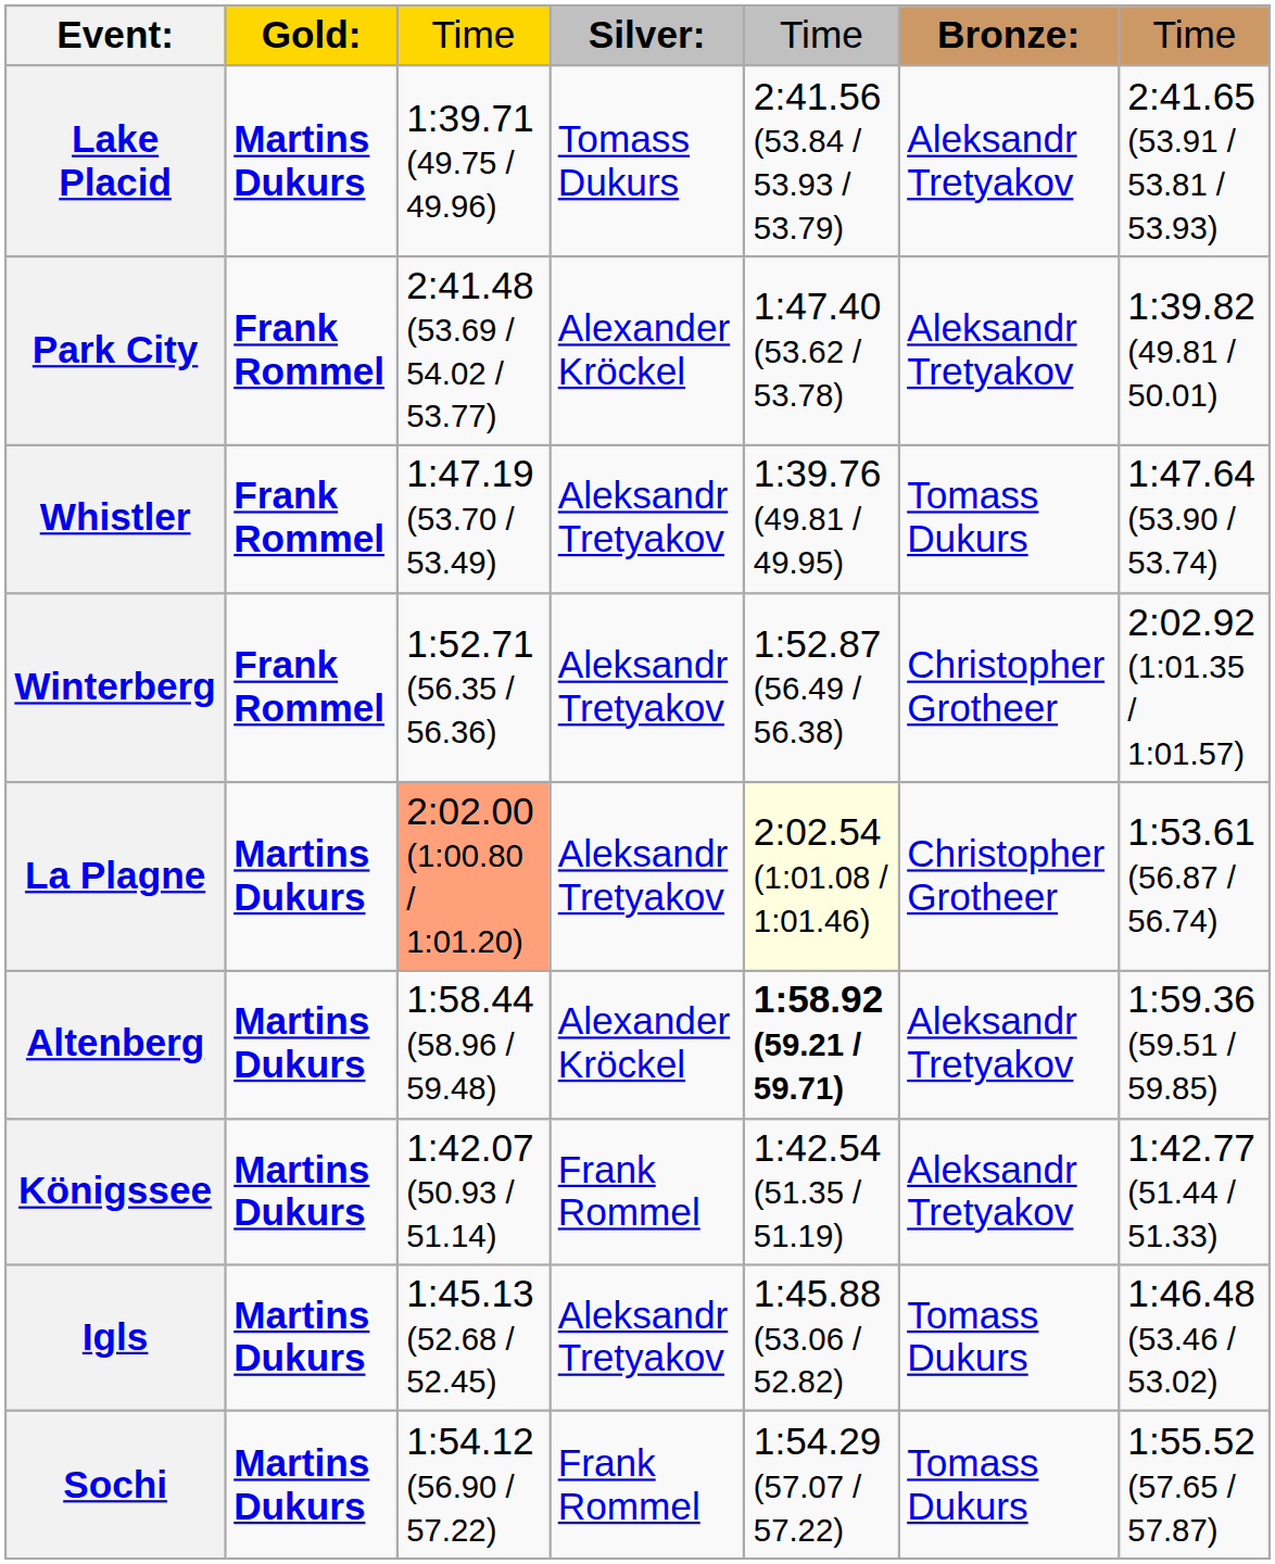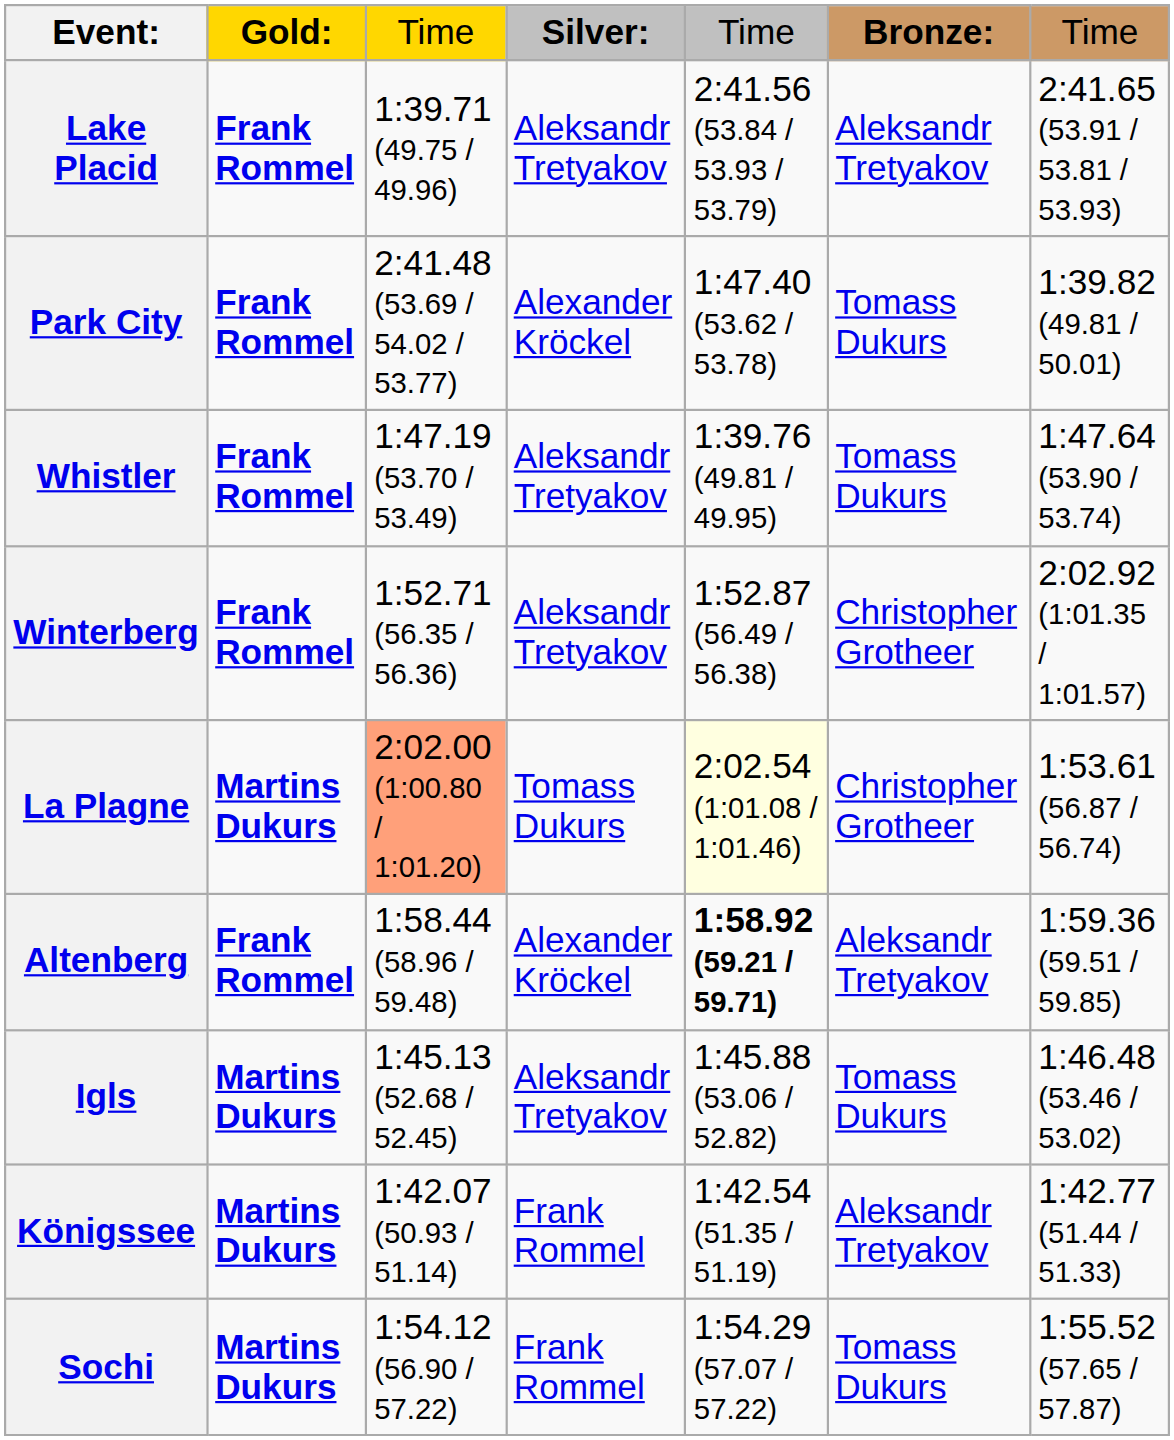 <table class="wikitable plainrowheaders" width=85%>
 <tr>
 <th scope="col"><strong>Event:</strong></th>
 <td !scope="col" align="center" bgcolor="gold"><strong>Gold:</strong></td>
 <td !scope="col" align="center" bgcolor="gold">Time</td>
 <td !scope="col" align="center" bgcolor="silver"><strong>Silver:</strong></td>
 <td !scope="col" align="center" bgcolor="silver">Time</td>
 <td !scope="col" align="center" bgcolor="CC9966"><strong>Bronze:</strong></td>
 <td !scope="col" align="center" bgcolor="CC9966">Time</td>
 </tr>
 <tr>
 <th scope="row"><a href='#'>Lake Placid</a></th>
-<td><strong><a href='#'>Martins Dukurs</a></strong><br><small></small></td>
+<td><strong><a href='#'>Frank Rommel</a></strong><br><small></small></td>
 <td>1:39.71<br><small>(49.75 / 49.96)</small></td>
-<td><a href='#'>Tomass Dukurs</a><br><small></small></td>
+<td><a href='#'>Aleksandr Tretyakov</a><br><small></small></td>
 <td>2:41.56<br><small>(53.84 / 53.93 / 53.79)</small></td>
 <td><a href='#'>Aleksandr Tretyakov</a><br><small></small></td>
 <td>2:41.65<br><small>(53.91 / 53.81 / 53.93)</small></td>
 </tr>
 <tr>
 <th scope="row"><a href='#'>Park City</a></th>
 <td><strong><a href='#'>Frank Rommel</a></strong><br><small></small></td>
 <td>2:41.48<br><small>(53.69 / 54.02 / 53.77)</small></td>
 <td><a href='#'>Alexander Kröckel</a><br><small></small></td>
 <td>1:47.40<br><small>(53.62 / 53.78)</small></td>
-<td><a href='#'>Aleksandr Tretyakov</a><br><small></small></td>
+<td><a href='#'>Tomass Dukurs</a><br><small></small></td>
 <td>1:39.82<br><small>(49.81 / 50.01)</small></td>
 </tr>
 <tr>
 <th scope="row"><a href='#'>Whistler</a></th>
 <td><strong><a href='#'>Frank Rommel</a></strong><br><small></small></td>
 <td>1:47.19<br><small>(53.70 / 53.49)</small></td>
 <td><a href='#'>Aleksandr Tretyakov</a><br><small></small></td>
 <td>1:39.76<br><small>(49.81 / 49.95)</small></td>
 <td><a href='#'>Tomass Dukurs</a><br><small></small></td>
 <td>1:47.64 <br><small>(53.90 / 53.74)</small></td>
 </tr>
 <tr>
 <th scope="row"><a href='#'>Winterberg</a></th>
 <td><strong><a href='#'>Frank Rommel</a></strong><br><small></small></td>
 <td>1:52.71<br><small>(56.35 / 56.36)</small></td>
 <td><a href='#'>Aleksandr Tretyakov</a><br><small></small></td>
 <td>1:52.87<br><small>(56.49 / 56.38)</small></td>
 <td><a href='#'>Christopher Grotheer</a><br><small></small></td>
 <td>2:02.92 <br><small>(1:01.35 / 1:01.57)</small></td>
 </tr>
 <tr>
 <th scope="row"><a href='#'>La Plagne</a></th>
 <td><strong><a href='#'>Martins Dukurs</a></strong><br><small></small></td>
 <td style="background: lightsalmon;">2:02.00<br><small>(1:00.80 / 1:01.20)</small></td>
-<td><a href='#'>Aleksandr Tretyakov</a><br><small></small></td>
+<td><a href='#'>Tomass Dukurs</a><br><small></small></td>
 <td style="background: lightyellow;">2:02.54<br><small>(1:01.08 / 1:01.46)</small></td>
 <td><a href='#'>Christopher Grotheer</a><br><small></small></td>
 <td>1:53.61<br><small>(56.87 / 56.74)</small></td>
 </tr>
 <tr>
 <th scope="row"><a href='#'>Altenberg</a></th>
-<td><strong><a href='#'>Martins Dukurs</a></strong><br><small></small></td>
+<td><strong><a href='#'>Frank Rommel</a></strong><br><small></small></td>
 <td>1:58.44<br><small>(58.96 / 59.48)</small></td>
 <td><a href='#'>Alexander Kröckel</a><br><small></small></td>
 <td><strong>1:58.92<br><small>(59.21 / 59.71)</small></strong></td>
 <td><a href='#'>Aleksandr Tretyakov</a><br><small></small></td>
 <td>1:59.36<br><small>(59.51 / 59.85)</small></td>
+</tr>
+<tr>
+<th scope="row"><a href='#'>Igls</a></th>
+<td><strong><a href='#'>Martins Dukurs</a></strong><br><small></small></td>
+<td>1:45.13<br><small>(52.68 / 52.45)</small></td>
+<td><a href='#'>Aleksandr Tretyakov</a><br><small></small></td>
+<td>1:45.88<br><small>(53.06 / 52.82)</small></td>
+<td><a href='#'>Tomass Dukurs</a><br><small></small></td>
+<td>1:46.48 <br><small>(53.46 / 53.02)</small></td>
 </tr>
 <tr>
 <th scope="row"><a href='#'>Königssee</a></th>
 <td><strong><a href='#'>Martins Dukurs</a></strong><br><small></small></td>
 <td>1:42.07<br><small>(50.93 / 51.14)</small></td>
 <td><a href='#'>Frank Rommel</a><br><small></small></td>
 <td>1:42.54<br><small>(51.35 / 51.19)</small></td>
 <td><a href='#'>Aleksandr Tretyakov</a><br><small></small></td>
 <td>1:42.77<br><small>(51.44 / 51.33)</small></td>
 </tr>
 <tr>
-<th scope="row"><a href='#'>Igls</a></th>
-<td><strong><a href='#'>Martins Dukurs</a></strong><br><small></small></td>
-<td>1:45.13<br><small>(52.68 / 52.45)</small></td>
-<td><a href='#'>Aleksandr Tretyakov</a><br><small></small></td>
-<td>1:45.88<br><small>(53.06 / 52.82)</small></td>
-<td><a href='#'>Tomass Dukurs</a><br><small></small></td>
-<td>1:46.48 <br><small>(53.46 / 53.02)</small></td>
-</tr>
-<tr>
 <th scope="row"><a href='#'>Sochi</a></th>
 <td><strong><a href='#'>Martins Dukurs</a></strong><br><small></small></td>
 <td>1:54.12<br><small>(56.90 / 57.22)</small></td>
 <td><a href='#'>Frank Rommel</a><br><small></small></td>
 <td>1:54.29<br><small>(57.07 / 57.22)</small></td>
 <td><a href='#'>Tomass Dukurs</a><br><small></small></td>
 <td>1:55.52<br><small>(57.65 / 57.87)</small></td>
 </tr>
 </table>
